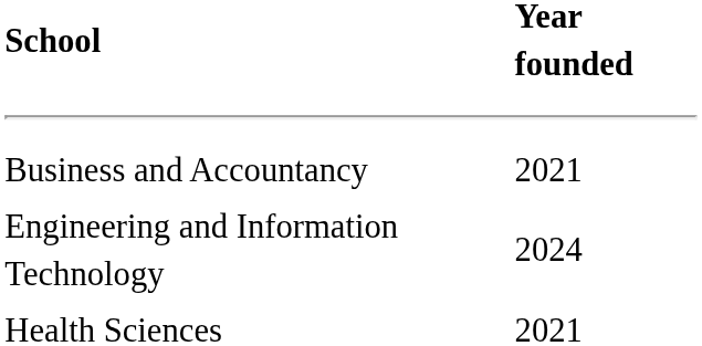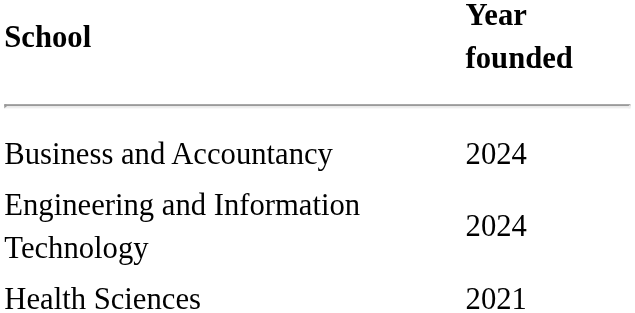 <table class="toccolours" style="float:right; margin-left:1em; font-size:90%; line-height:1.4em; width:300px">
 <tr>
 <td><strong>School</strong></td>
 <td><strong>Year founded</strong></td>
 </tr>
 <tr>
 <td colspan="2"><hr></td>
 </tr>
 <tr>
 <td>Business and Accountancy</td>
-<td>2021</td>
+<td>2024</td>
 </tr>
 <tr>
 <td>Engineering and Information Technology</td>
 <td>2024</td>
 </tr>
 <tr>
 <td>Health Sciences</td>
 <td>2021</td>
 </tr>
 </table>
